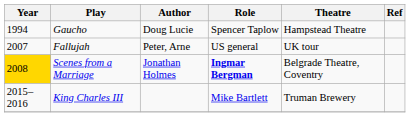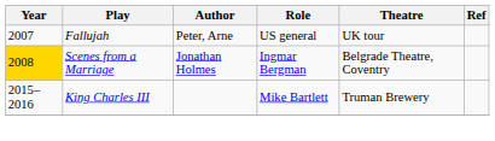 <table class="wikitable">
 <tr>
 <th>Year</th>
 <th>Play</th>
 <th>Author</th>
 <th>Role</th>
 <th>Theatre</th>
 <th>Ref</th>
-</tr>
-<tr>
-<td>1994</td>
-<td><em>Gaucho</em></td>
-<td>Doug Lucie</td>
-<td>Spencer Taplow</td>
-<td>Hampstead Theatre</td>
-<td></td>
 </tr>
 <tr>
 <td>2007</td>
 <td><em>Fallujah</em></td>
 <td>Peter, Arne</td>
 <td>US general</td>
 <td>UK tour</td>
 <td></td>
 </tr>
 <tr>
 <td style="background: gold;">2008</td>
 <td><em><a href='#'>Scenes from a Marriage</a></em></td>
 <td><a href='#'>Jonathan Holmes</a></td>
-<td><strong><a href='#'>Ingmar Bergman</a></strong></td>
+<td><a href='#'>Ingmar Bergman</a></td>
 <td>Belgrade Theatre, Coventry</td>
 <td></td>
 </tr>
 <tr>
 <td>2015–2016</td>
 <td><em><a href='#'>King Charles III</a></em></td>
 <td></td>
 <td><a href='#'>Mike Bartlett</a></td>
 <td>Truman Brewery</td>
 <td></td>
 </tr>
 <tr>
 </tr>
 </table>
